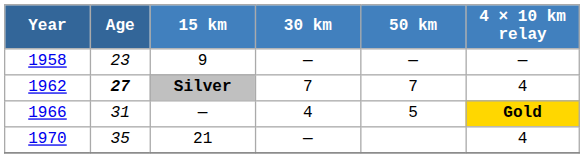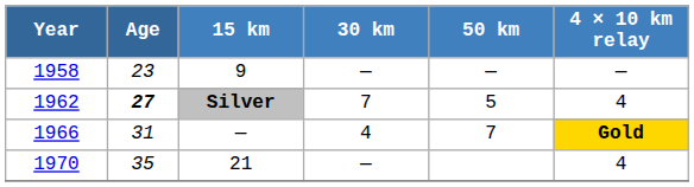 <table class="wikitable" style="font-size:95%; text-align:center; border:grey solid 1px; border-collapse:collapse; background:#ffffff;">
 <tr>
 <th style="background-color:#369; color:white; width:60px;"> Year </th>
 <th style="background-color:#369; color:white; width:40px;"> Age </th>
 <th style="background-color:#4180be; color:white; width:75px;"> 15 km </th>
 <th style="background-color:#4180be; color:white; width:75px;"> 30 km </th>
 <th style="background-color:#4180be; color:white; width:75px;"> 50 km </th>
 <th style="background-color:#4180be; color:white; width:75px;"> 4 × 10 km <br> relay </th>
 </tr>
 <tr>
 <td><a href='#'>1958</a></td>
 <td><em>23</em></td>
 <td>9</td>
 <td>—</td>
 <td>—</td>
 <td>—</td>
 </tr>
 <tr>
 <td><a href='#'>1962</a></td>
 <td><strong><em>27</em></strong></td>
 <td style="background:silver;"><strong>Silver</strong></td>
 <td>7</td>
-<td>7</td>
+<td>5</td>
 <td>4</td>
 </tr>
 <tr>
 <td><a href='#'>1966</a></td>
 <td><em>31</em></td>
 <td>—</td>
 <td>4</td>
-<td>5</td>
+<td>7</td>
 <td style="background:gold;"><strong>Gold</strong></td>
 </tr>
 <tr>
 <td><a href='#'>1970</a></td>
 <td><em>35</em></td>
 <td>21</td>
 <td>—</td>
 <td></td>
 <td>4</td>
 </tr>
 <tr>
 </tr>
 </table>
